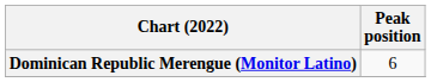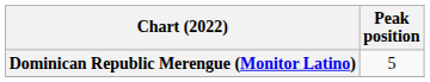 <table class="wikitable sortable plainrowheaders" style="text-align:center">
 <tr>
 <th scope="col">Chart (2022)</th>
 <th scope="col">Peak<br>position</th>
 </tr>
 <tr>
 <th scope="row">Dominican Republic Merengue (<a href='#'>Monitor Latino</a>)</th>
-<td align=center>6</td>
+<td align=center>5</td>
 </tr>
 <tr>
 </tr>
 <tr>
 </tr>
 </table>
